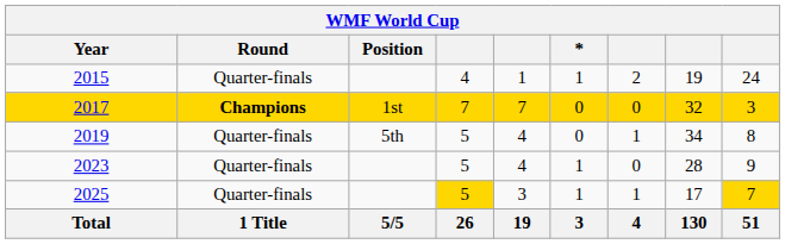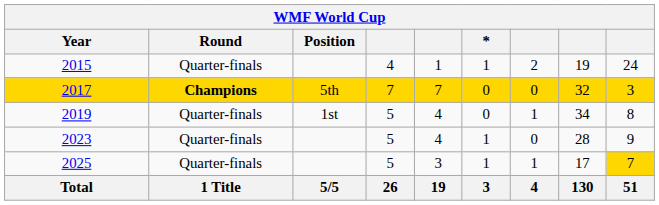 <table class="wikitable" style="font-size:90%; text-align:center;" width="50%">
 <tr>
 <th colspan="9"><a href='#'>WMF World Cup</a></th>
 </tr>
 <tr>
 <th width="15%">Year</th>
 <th width="15%">Round</th>
 <th width="5%">Position</th>
 <th width="5%"></th>
 <th width="5%"></th>
 <th width="5%">*</th>
 <th width="5%"></th>
 <th width="5%"></th>
 <th width="5%"></th>
 </tr>
 <tr bgcolor="">
 <td> <a href='#'>2015</a></td>
 <td>Quarter-finals</td>
 <td></td>
 <td>4</td>
 <td>1</td>
 <td>1</td>
 <td>2</td>
 <td>19</td>
 <td>24</td>
 </tr>
 <tr style="background:gold;">
 <td> <a href='#'>2017</a></td>
 <td><strong>Champions</strong></td>
-<td>1st</td>
+<td>5th</td>
 <td>7</td>
 <td>7</td>
 <td>0</td>
 <td>0</td>
 <td>32</td>
 <td>3</td>
 </tr>
 <tr>
 <td> <a href='#'>2019</a></td>
 <td>Quarter-finals</td>
-<td>5th</td>
+<td>1st</td>
 <td>5</td>
 <td>4</td>
 <td>0</td>
 <td>1</td>
 <td>34</td>
 <td>8</td>
 </tr>
 <tr>
 <td> <a href='#'>2023</a></td>
 <td>Quarter-finals</td>
 <td></td>
 <td>5</td>
 <td>4</td>
 <td>1</td>
 <td>0</td>
 <td>28</td>
 <td>9</td>
 </tr>
 <tr>
 <td> <a href='#'>2025</a></td>
 <td>Quarter-finals</td>
 <td></td>
-<td style="background: gold;">5</td>
+<td>5</td>
 <td>3</td>
 <td>1</td>
 <td>1</td>
 <td>17</td>
 <td style="background: gold;">7</td>
 </tr>
 <tr>
 <th>Total</th>
 <th>1 Title</th>
 <th>5/5</th>
 <th>26</th>
 <th>19</th>
 <th>3</th>
 <th>4</th>
 <th>130</th>
 <th>51</th>
 </tr>
 </table>
